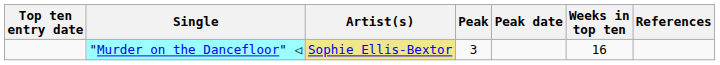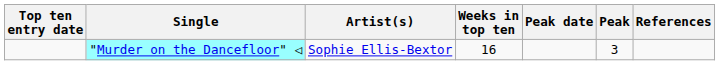 <table class="wikitable sortable">
 <tr>
 <th>Top ten<br>entry date</th>
 <th>Single</th>
 <th>Artist(s)</th>
+<th data-sort-type="number">Weeks in<br>top ten</th>
+<th>Peak date</th>
 <th data-sort-type="number">Peak</th>
-<th>Peak date</th>
-<th data-sort-type="number">Weeks in<br>top ten</th>
 <th>References</th>
 </tr>
 <tr>
 <td></td>
 <td style="background:#9ff;">"<a href='#'>Murder on the Dancefloor</a>" ◁</td>
-<td style="background: khaki;"><a href='#'>Sophie Ellis-Bextor</a></td>
+<td><a href='#'>Sophie Ellis-Bextor</a></td>
+<td style="text-align:center;">16</td>
+<td></td>
 <td style="text-align:center;">3</td>
-<td></td>
-<td style="text-align:center;">16</td>
 <td></td>
 </tr>
 </table>
